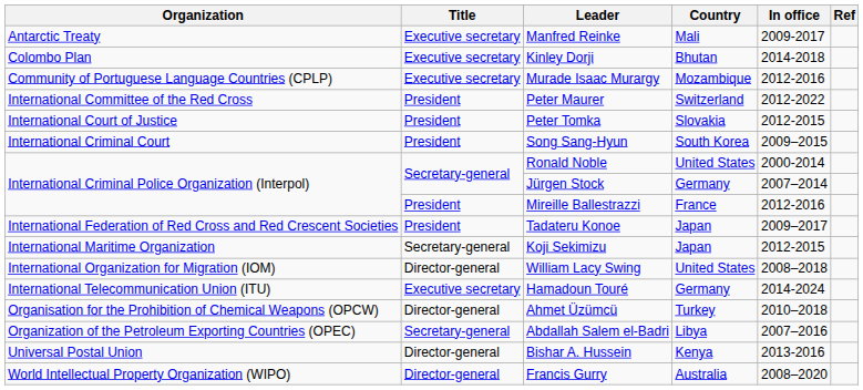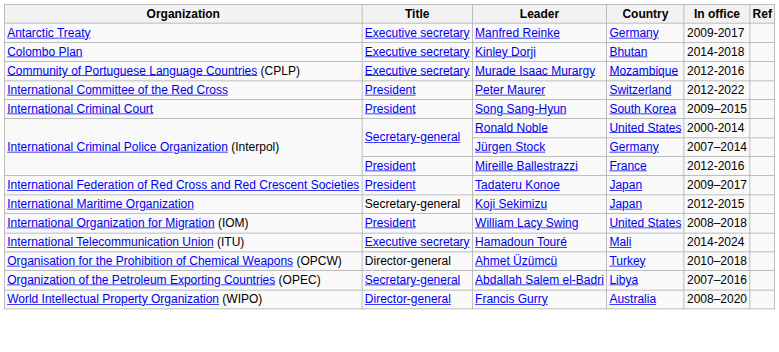 <table class="wikitable unsortable">
 <tr>
 <th>Organization</th>
 <th>Title</th>
 <th>Leader</th>
 <th>Country</th>
 <th>In office</th>
 <th>Ref</th>
 </tr>
 <tr>
 <td><a href='#'>Antarctic Treaty</a></td>
 <td><a href='#'>Executive secretary</a></td>
 <td><a href='#'>Manfred Reinke</a></td>
-<td><a href='#'>Mali</a></td>
+<td><a href='#'>Germany</a></td>
 <td>2009-2017</td>
 <td></td>
 </tr>
 <tr>
 <td><a href='#'>Colombo Plan</a></td>
 <td><a href='#'>Executive secretary</a></td>
 <td><a href='#'>Kinley Dorji</a></td>
 <td><a href='#'>Bhutan</a></td>
 <td>2014-2018</td>
 <td></td>
 </tr>
 <tr>
 <td><a href='#'>Community of Portuguese Language Countries</a> (CPLP)</td>
 <td><a href='#'>Executive secretary</a></td>
 <td><a href='#'>Murade Isaac Murargy</a></td>
 <td><a href='#'>Mozambique</a></td>
 <td>2012-2016</td>
 <td></td>
 </tr>
 <tr>
 <td><a href='#'>International Committee of the Red Cross</a></td>
 <td><a href='#'>President</a></td>
 <td><a href='#'>Peter Maurer</a></td>
 <td><a href='#'>Switzerland</a></td>
 <td>2012-2022</td>
-<td></td>
-</tr>
-<tr>
-<td><a href='#'>International Court of Justice</a></td>
-<td><a href='#'>President</a></td>
-<td><a href='#'>Peter Tomka</a></td>
-<td><a href='#'>Slovakia</a></td>
-<td>2012-2015</td>
 <td></td>
 </tr>
 <tr>
 <td><a href='#'>International Criminal Court</a></td>
 <td><a href='#'>President</a></td>
 <td><a href='#'>Song Sang-Hyun</a></td>
 <td><a href='#'>South Korea</a></td>
 <td>2009–2015</td>
 <td></td>
 </tr>
 <tr>
 <td rowspan="3"><a href='#'>International Criminal Police Organization</a> (Interpol)</td>
 <td rowspan="2"><a href='#'>Secretary-general</a></td>
 <td><a href='#'>Ronald Noble</a></td>
 <td><a href='#'>United States</a></td>
 <td>2000-2014</td>
 <td></td>
 </tr>
 <tr>
 <td><a href='#'>Jürgen Stock</a></td>
 <td><a href='#'>Germany</a></td>
 <td>2007–2014</td>
 <td></td>
 </tr>
 <tr>
 <td><a href='#'>President</a></td>
 <td><a href='#'>Mireille Ballestrazzi</a></td>
 <td><a href='#'>France</a></td>
 <td>2012-2016</td>
 <td></td>
 </tr>
 <tr>
 <td><a href='#'>International Federation of Red Cross and Red Crescent Societies</a></td>
 <td><a href='#'>President</a></td>
 <td><a href='#'>Tadateru Konoe</a></td>
 <td><a href='#'>Japan</a></td>
 <td>2009–2017</td>
 <td></td>
 </tr>
 <tr>
 <td><a href='#'>International Maritime Organization</a></td>
 <td>Secretary-general</td>
 <td><a href='#'>Koji Sekimizu</a></td>
 <td><a href='#'>Japan</a></td>
 <td>2012-2015</td>
 <td></td>
 </tr>
 <tr>
 <td><a href='#'>International Organization for Migration</a> (IOM)</td>
-<td>Director-general</td>
+<td><a href='#'>President</a></td>
 <td><a href='#'>William Lacy Swing</a></td>
 <td><a href='#'>United States</a></td>
 <td>2008–2018</td>
 <td></td>
 </tr>
 <tr>
 <td><a href='#'>International Telecommunication Union</a> (ITU)</td>
 <td><a href='#'>Executive secretary</a></td>
 <td><a href='#'>Hamadoun Touré</a></td>
-<td><a href='#'>Germany</a></td>
+<td><a href='#'>Mali</a></td>
 <td>2014-2024</td>
 <td></td>
 </tr>
 <tr>
 <td><a href='#'>Organisation for the Prohibition of Chemical Weapons</a> (OPCW)</td>
 <td>Director-general</td>
 <td><a href='#'>Ahmet Üzümcü</a></td>
 <td><a href='#'>Turkey</a></td>
 <td>2010–2018</td>
 <td></td>
 </tr>
 <tr>
 <td><a href='#'>Organization of the Petroleum Exporting Countries</a> (OPEC)</td>
 <td><a href='#'>Secretary-general</a></td>
 <td><a href='#'>Abdallah Salem el-Badri</a></td>
 <td><a href='#'>Libya</a></td>
 <td>2007–2016</td>
 <td></td>
 </tr>
 <tr>
-<td><a href='#'>Universal Postal Union</a></td>
-<td>Director-general</td>
-<td><a href='#'>Bishar A. Hussein</a></td>
-<td><a href='#'>Kenya</a></td>
-<td>2013-2016</td>
-<td></td>
-</tr>
-<tr>
 <td><a href='#'>World Intellectual Property Organization</a> (WIPO)</td>
 <td><a href='#'>Director-general</a></td>
 <td><a href='#'>Francis Gurry</a></td>
 <td><a href='#'>Australia</a></td>
 <td>2008–2020</td>
 <td></td>
 </tr>
 </table>
